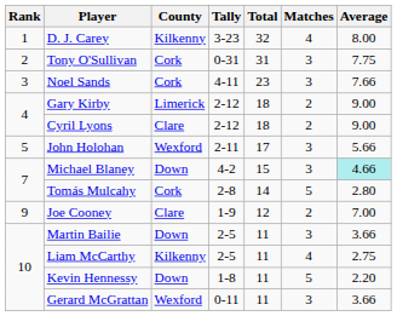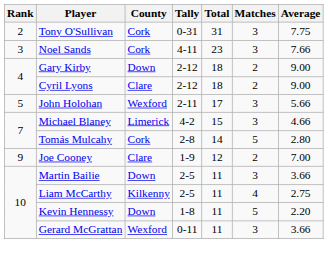 <table class="wikitable">
 <tr>
 <th>Rank</th>
 <th>Player</th>
 <th>County</th>
 <th>Tally</th>
 <th>Total</th>
 <th>Matches</th>
 <th>Average</th>
-</tr>
-<tr>
-<td rowspan=1 align=center>1</td>
-<td><a href='#'>D. J. Carey</a></td>
-<td><a href='#'>Kilkenny</a></td>
-<td align=center>3-23</td>
-<td align=center>32</td>
-<td align=center>4</td>
-<td align=center>8.00</td>
 </tr>
 <tr>
 <td rowspan=1 align=center>2</td>
 <td><a href='#'>Tony O'Sullivan</a></td>
 <td><a href='#'>Cork</a></td>
 <td align=center>0-31</td>
 <td align=center>31</td>
 <td align=center>3</td>
 <td align=center>7.75</td>
 </tr>
 <tr>
 <td rowspan=1 align=center>3</td>
 <td><a href='#'>Noel Sands</a></td>
 <td><a href='#'>Cork</a></td>
 <td align=center>4-11</td>
 <td align=center>23</td>
 <td align=center>3</td>
 <td align=center>7.66</td>
 </tr>
 <tr>
 <td rowspan=2 align=center>4</td>
 <td><a href='#'>Gary Kirby</a></td>
-<td><a href='#'>Limerick</a></td>
+<td><a href='#'>Down</a></td>
 <td align=center>2-12</td>
 <td align=center>18</td>
 <td align=center>2</td>
 <td align=center>9.00</td>
 </tr>
 <tr>
 <td><a href='#'>Cyril Lyons</a></td>
 <td><a href='#'>Clare</a></td>
 <td align=center>2-12</td>
 <td align=center>18</td>
 <td align=center>2</td>
 <td align=center>9.00</td>
 </tr>
 <tr>
 <td rowspan=1 align=center>5</td>
 <td><a href='#'>John Holohan</a></td>
 <td><a href='#'>Wexford</a></td>
 <td align=center>2-11</td>
 <td align=center>17</td>
 <td align=center>3</td>
 <td align=center>5.66</td>
 </tr>
 <tr>
 <td rowspan=2 align=center>7</td>
 <td><a href='#'>Michael Blaney</a></td>
-<td><a href='#'>Down</a></td>
+<td><a href='#'>Limerick</a></td>
 <td align=center>4-2</td>
 <td align=center>15</td>
 <td align=center>3</td>
-<td align=center style="background: paleturquoise;">4.66</td>
+<td align=center>4.66</td>
 </tr>
 <tr>
 <td><a href='#'>Tomás Mulcahy</a></td>
 <td><a href='#'>Cork</a></td>
 <td align=center>2-8</td>
 <td align=center>14</td>
 <td align=center>5</td>
 <td align=center>2.80</td>
 </tr>
 <tr>
 <td rowspan=1 align=center>9</td>
 <td><a href='#'>Joe Cooney</a></td>
 <td><a href='#'>Clare</a></td>
 <td align=center>1-9</td>
 <td align=center>12</td>
 <td align=center>2</td>
 <td align=center>7.00</td>
 </tr>
 <tr>
 <td rowspan=4 align=center>10</td>
 <td><a href='#'>Martin Bailie</a></td>
 <td><a href='#'>Down</a></td>
 <td align=center>2-5</td>
 <td align=center>11</td>
 <td align=center>3</td>
 <td align=center>3.66</td>
 </tr>
 <tr>
 <td><a href='#'>Liam McCarthy</a></td>
 <td><a href='#'>Kilkenny</a></td>
 <td align=center>2-5</td>
 <td align=center>11</td>
 <td align=center>4</td>
 <td align=center>2.75</td>
 </tr>
 <tr>
 <td><a href='#'>Kevin Hennessy</a></td>
 <td><a href='#'>Down</a></td>
 <td align=center>1-8</td>
 <td align=center>11</td>
 <td align=center>5</td>
 <td align=center>2.20</td>
 </tr>
 <tr>
 <td><a href='#'>Gerard McGrattan</a></td>
 <td><a href='#'>Wexford</a></td>
 <td align=center>0-11</td>
 <td align=center>11</td>
 <td align=center>3</td>
 <td align=center>3.66</td>
 </tr>
 </table>
